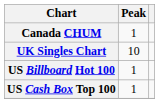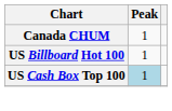 <table class="wikitable sortable" plainrowheaders" style="text-align:center;">
 <tr>
 <th scope="col">Chart</th>
 <th scope="col">Peak</th>
 <th scope="col" class="unsortable"></th>
 </tr>
 <tr>
 <th scope="row">Canada <a href='#'>CHUM</a></th>
 <td>1</td>
 <td></td>
 </tr>
 <tr>
-<th scope="row"><a href='#'>UK Singles Chart</a></th>
-<td>10</td>
-<td></td>
-</tr>
-<tr>
 <th scope="row">US <em><a href='#'>Billboard</a></em> <a href='#'>Hot 100</a></th>
 <td>1</td>
 <td></td>
 </tr>
 <tr>
 <th scope="row">US <a href='#'><em>Cash Box</em></a> Top 100</th>
-<td>1</td>
+<td style="background: lightblue;">1</td>
 <td></td>
 </tr>
 <tr>
 </tr>
 </table>
